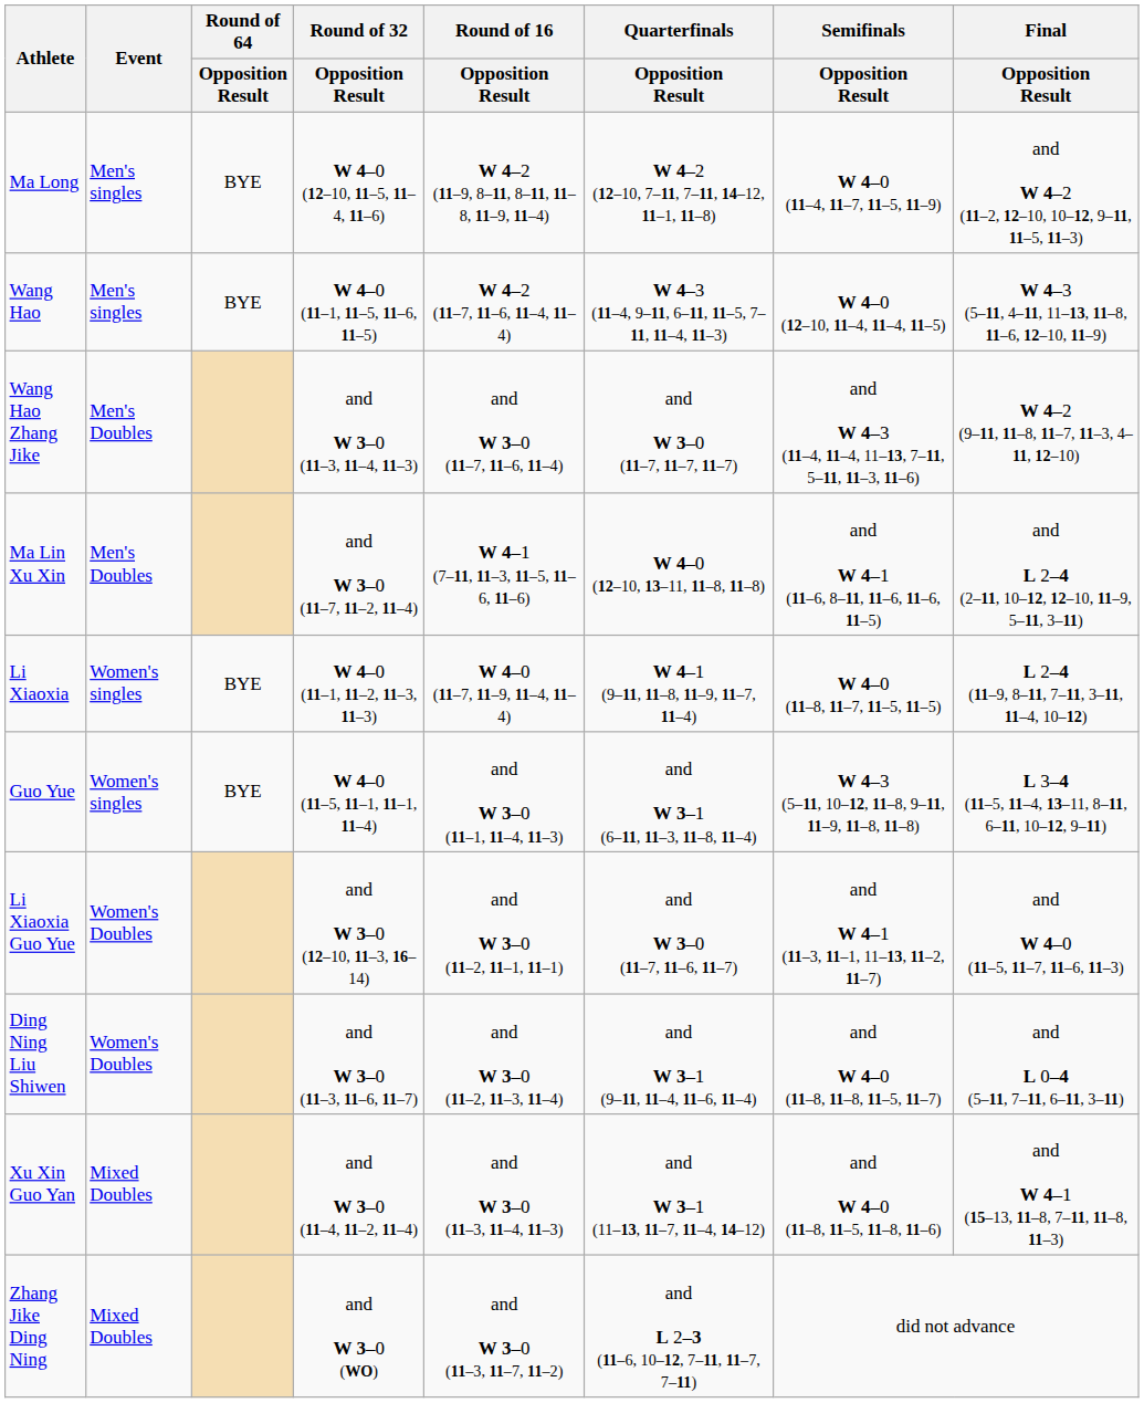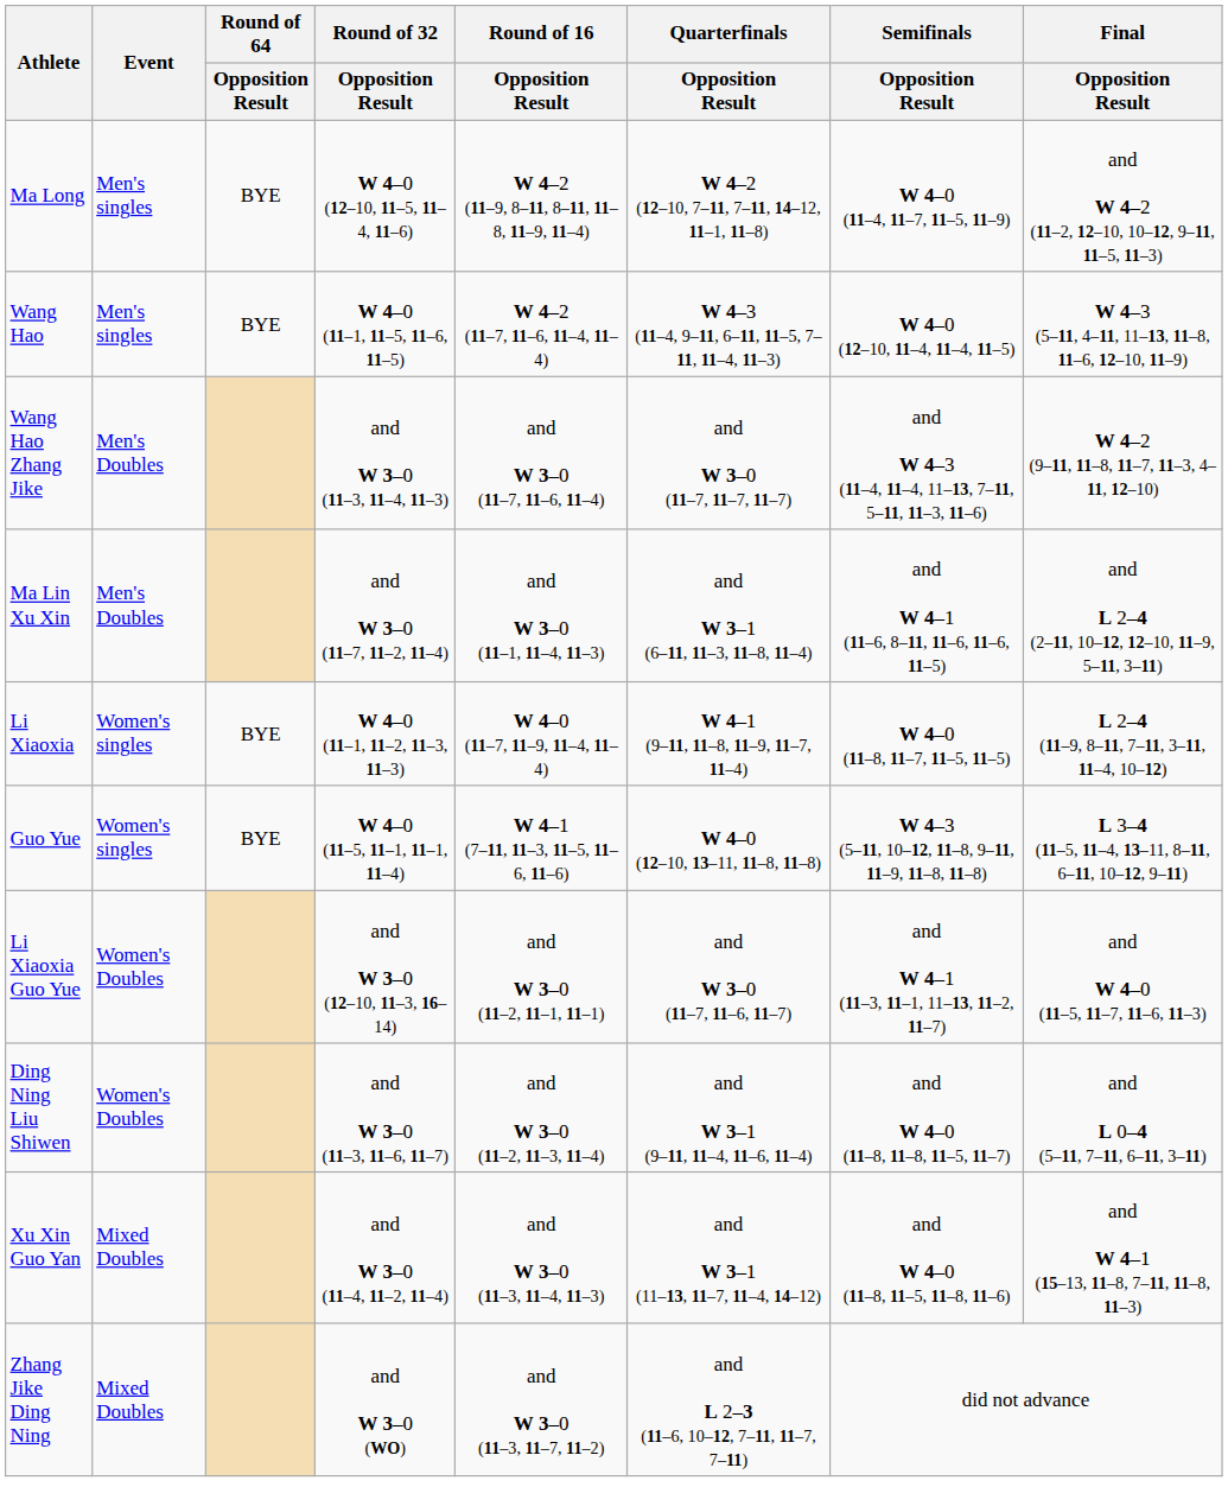 <table class="wikitable" style="font-size:90%;">
 <tr>
 <th rowspan=2>Athlete</th>
 <th rowspan=2>Event</th>
 <th>Round of 64</th>
 <th>Round of 32</th>
 <th>Round of 16</th>
 <th>Quarterfinals</th>
 <th>Semifinals</th>
 <th>Final</th>
 </tr>
 <tr>
 <th>Opposition<br>Result</th>
 <th>Opposition<br>Result</th>
 <th>Opposition<br>Result</th>
 <th>Opposition<br>Result</th>
 <th>Opposition<br>Result</th>
 <th>Opposition<br>Result</th>
 </tr>
 <tr>
 <td><a href='#'>Ma Long</a></td>
 <td><a href='#'>Men's singles</a></td>
 <td align=center>BYE</td>
 <td align=center><br><strong>W</strong> <strong>4</strong>–0<br><small>(<strong>12</strong>–10, <strong>11</strong>–5, <strong>11</strong>–4, <strong>11</strong>–6)</small></td>
 <td align=center><br><strong>W</strong> <strong>4</strong>–2<br><small>(<strong>11</strong>–9, 8–<strong>11</strong>, 8–<strong>11</strong>, <strong>11</strong>–8, <strong>11</strong>–9, <strong>11</strong>–4)</small></td>
 <td align=center><br><strong>W</strong> <strong>4</strong>–2<br><small>(<strong>12</strong>–10, 7–<strong>11</strong>, 7–<strong>11</strong>, <strong>14</strong>–12, <strong>11</strong>–1, <strong>11</strong>–8)</small></td>
 <td align=center><br><strong>W</strong> <strong>4</strong>–0<br><small>(<strong>11</strong>–4, <strong>11</strong>–7, <strong>11</strong>–5, <strong>11</strong>–9)</small></td>
 <td align=center><br>and<br><br><strong>W</strong> <strong>4</strong>–2<br><small>(<strong>11</strong>–2, <strong>12</strong>–10, 10–<strong>12</strong>, 9–<strong>11</strong>, <strong>11</strong>–5, <strong>11</strong>–3)</small><br></td>
 </tr>
 <tr>
 <td><a href='#'>Wang Hao</a></td>
 <td><a href='#'>Men's singles</a></td>
 <td align=center>BYE</td>
 <td align=center><br><strong>W</strong> <strong>4</strong>–0<br><small>(<strong>11</strong>–1, <strong>11</strong>–5, <strong>11</strong>–6, <strong>11</strong>–5)</small></td>
 <td align=center><br><strong>W</strong> <strong>4</strong>–2<br><small>(<strong>11</strong>–7, <strong>11</strong>–6, <strong>11</strong>–4, <strong>11</strong>–4)</small></td>
 <td align=center><br><strong>W</strong> <strong>4</strong>–3<br><small>(<strong>11</strong>–4, 9–<strong>11</strong>, 6–<strong>11</strong>, <strong>11</strong>–5, 7–<strong>11</strong>, <strong>11</strong>–4, <strong>11</strong>–3)</small></td>
 <td align=center><br><strong>W</strong> <strong>4</strong>–0<br><small>(<strong>12</strong>–10, <strong>11</strong>–4, <strong>11</strong>–4, <strong>11</strong>–5)</small></td>
 <td align=center><br><strong>W</strong> <strong>4</strong>–3<br><small>(5–<strong>11</strong>, 4–<strong>11</strong>, 11–<strong>13</strong>, <strong>11</strong>–8, <strong>11</strong>–6, <strong>12</strong>–10, <strong>11</strong>–9)</small><br></td>
 </tr>
 <tr>
 <td><a href='#'>Wang Hao</a><br><a href='#'>Zhang Jike</a></td>
 <td><a href='#'>Men's Doubles</a></td>
 <td style="text-align:center; background:wheat;"></td>
 <td align=center><br>and<br><br><strong>W</strong> <strong>3</strong>–0<br><small>(<strong>11</strong>–3, <strong>11</strong>–4, <strong>11</strong>–3)</small></td>
 <td align=center><br>and<br><br><strong>W</strong> <strong>3</strong>–0<br><small>(<strong>11</strong>–7, <strong>11</strong>–6, <strong>11</strong>–4)</small></td>
 <td align=center><br>and<br><br><strong>W</strong> <strong>3</strong>–0<br><small>(<strong>11</strong>–7, <strong>11</strong>–7, <strong>11</strong>–7)</small></td>
 <td align=center><br>and<br><br><strong>W</strong> <strong>4</strong>–3<br><small>(<strong>11</strong>–4, <strong>11</strong>–4, 11–<strong>13</strong>, 7–<strong>11</strong>, 5–<strong>11</strong>, <strong>11</strong>–3, <strong>11</strong>–6)</small></td>
 <td align=center><br><strong>W</strong> <strong>4</strong>–2<br><small>(9–<strong>11</strong>, <strong>11</strong>–8, <strong>11</strong>–7, <strong>11</strong>–3, 4–<strong>11</strong>, <strong>12</strong>–10)</small><br></td>
 </tr>
 <tr>
 <td><a href='#'>Ma Lin</a><br><a href='#'>Xu Xin</a></td>
 <td><a href='#'>Men's Doubles</a></td>
 <td style="text-align:center; background:wheat;"></td>
 <td align=center><br>and<br><br><strong>W</strong> <strong>3</strong>–0<br><small>(<strong>11</strong>–7, <strong>11</strong>–2, <strong>11</strong>–4)</small></td>
-<td align=center><br><strong>W</strong> <strong>4</strong>–1<br><small>(7–<strong>11</strong>, <strong>11</strong>–3, <strong>11</strong>–5, <strong>11</strong>–6, <strong>11</strong>–6)</small></td>
-<td align=center><br><strong>W</strong> <strong>4</strong>–0<br><small>(<strong>12</strong>–10, <strong>13</strong>–11, <strong>11</strong>–8, <strong>11</strong>–8)</small></td>
+<td align=center><br>and<br><br><strong>W</strong> <strong>3</strong>–0<br><small>(<strong>11</strong>–1, <strong>11</strong>–4, <strong>11</strong>–3)</small></td>
+<td align=center><br>and<br><br><strong>W</strong> <strong>3</strong>–1<br><small>(6–<strong>11</strong>, <strong>11</strong>–3, <strong>11</strong>–8, <strong>11</strong>–4)</small></td>
 <td align=center><br>and<br><br><strong>W</strong> <strong>4</strong>–1<br><small>(<strong>11</strong>–6, 8–<strong>11</strong>, <strong>11</strong>–6, <strong>11</strong>–6, <strong>11</strong>–5)</small></td>
 <td align=center><br>and<br><br><strong>L</strong> 2–<strong>4</strong><br><small>(2–<strong>11</strong>, 10–<strong>12</strong>, <strong>12</strong>–10, <strong>11</strong>–9, 5–<strong>11</strong>, 3–<strong>11</strong>)</small><br></td>
 </tr>
 <tr>
 <td><a href='#'>Li Xiaoxia</a></td>
 <td><a href='#'>Women's singles</a></td>
 <td align=center>BYE</td>
 <td align=center><br><strong>W</strong> <strong>4</strong>–0<br><small>(<strong>11</strong>–1, <strong>11</strong>–2, <strong>11</strong>–3, <strong>11</strong>–3)</small></td>
 <td align=center><br><strong>W</strong> <strong>4</strong>–0<br><small>(<strong>11</strong>–7, <strong>11</strong>–9, <strong>11</strong>–4, <strong>11</strong>–4)</small></td>
 <td align=center><br><strong>W</strong> <strong>4</strong>–1<br><small>(9–<strong>11</strong>, <strong>11</strong>–8, <strong>11</strong>–9, <strong>11</strong>–7, <strong>11</strong>–4)</small></td>
 <td align=center><br><strong>W</strong> <strong>4</strong>–0<br><small>(<strong>11</strong>–8, <strong>11</strong>–7, <strong>11</strong>–5, <strong>11</strong>–5)</small></td>
 <td align=center><br><strong>L</strong> 2–<strong>4</strong><br><small>(<strong>11</strong>–9, 8–<strong>11</strong>, 7–<strong>11</strong>, 3–<strong>11</strong>, <strong>11</strong>–4, 10–<strong>12</strong>)</small><br></td>
 </tr>
 <tr>
 <td><a href='#'>Guo Yue</a></td>
 <td><a href='#'>Women's singles</a></td>
 <td align=center>BYE</td>
 <td align=center><br><strong>W</strong> <strong>4</strong>–0<br><small>(<strong>11</strong>–5, <strong>11</strong>–1, <strong>11</strong>–1, <strong>11</strong>–4)</small></td>
-<td align=center><br>and<br><br><strong>W</strong> <strong>3</strong>–0<br><small>(<strong>11</strong>–1, <strong>11</strong>–4, <strong>11</strong>–3)</small></td>
-<td align=center><br>and<br><br><strong>W</strong> <strong>3</strong>–1<br><small>(6–<strong>11</strong>, <strong>11</strong>–3, <strong>11</strong>–8, <strong>11</strong>–4)</small></td>
+<td align=center><br><strong>W</strong> <strong>4</strong>–1<br><small>(7–<strong>11</strong>, <strong>11</strong>–3, <strong>11</strong>–5, <strong>11</strong>–6, <strong>11</strong>–6)</small></td>
+<td align=center><br><strong>W</strong> <strong>4</strong>–0<br><small>(<strong>12</strong>–10, <strong>13</strong>–11, <strong>11</strong>–8, <strong>11</strong>–8)</small></td>
 <td align=center><br><strong>W</strong> <strong>4</strong>–3<br><small>(5–<strong>11</strong>, 10–<strong>12</strong>, <strong>11</strong>–8, 9–<strong>11</strong>, <strong>11</strong>–9, <strong>11</strong>–8, <strong>11</strong>–8)</small></td>
 <td align=center><br><strong>L</strong> 3–<strong>4</strong><br><small>(<strong>11</strong>–5, <strong>11</strong>–4, <strong>13</strong>–11, 8–<strong>11</strong>, 6–<strong>11</strong>, 10–<strong>12</strong>, 9–<strong>11</strong>)</small><br></td>
 </tr>
 <tr>
 <td><a href='#'>Li Xiaoxia</a><br><a href='#'>Guo Yue</a></td>
 <td><a href='#'>Women's Doubles</a></td>
 <td style="text-align:center; background:wheat;"></td>
 <td align=center><br>and<br><br><strong>W</strong> <strong>3</strong>–0<br><small>(<strong>12</strong>–10, <strong>11</strong>–3, <strong>16</strong>–14)</small></td>
 <td align=center><br>and<br><br><strong>W</strong> <strong>3</strong>–0<br><small>(<strong>11</strong>–2, <strong>11</strong>–1, <strong>11</strong>–1)</small></td>
 <td align=center><br>and<br><br><strong>W</strong> <strong>3</strong>–0<br><small>(<strong>11</strong>–7, <strong>11</strong>–6, <strong>11</strong>–7)</small></td>
 <td align=center><br>and<br><br><strong>W</strong> <strong>4</strong>–1<br><small>(<strong>11</strong>–3, <strong>11</strong>–1, 11–<strong>13</strong>, <strong>11</strong>–2, <strong>11</strong>–7)</small></td>
 <td align=center><br>and<br><br><strong>W</strong> <strong>4</strong>–0<br><small>(<strong>11</strong>–5, <strong>11</strong>–7, <strong>11</strong>–6, <strong>11</strong>–3)</small><br></td>
 </tr>
 <tr>
 <td><a href='#'>Ding Ning</a><br><a href='#'>Liu Shiwen</a></td>
 <td><a href='#'>Women's Doubles</a></td>
 <td style="text-align:center; background:wheat;"></td>
 <td align=center><br>and<br><br><strong>W</strong> <strong>3</strong>–0<br><small>(<strong>11</strong>–3, <strong>11</strong>–6, <strong>11</strong>–7)</small></td>
 <td align=center><br>and<br><br><strong>W</strong> <strong>3</strong>–0<br><small>(<strong>11</strong>–2, <strong>11</strong>–3, <strong>11</strong>–4)</small></td>
 <td align=center><br>and<br><br><strong>W</strong> <strong>3</strong>–1<br><small>(9–<strong>11</strong>, <strong>11</strong>–4, <strong>11</strong>–6, <strong>11</strong>–4)</small></td>
 <td align=center><br>and<br><br><strong>W</strong> <strong>4</strong>–0<br><small>(<strong>11</strong>–8, <strong>11</strong>–8, <strong>11</strong>–5, <strong>11</strong>–7)</small></td>
 <td align=center><br>and<br><br><strong>L</strong> 0–<strong>4</strong><br><small>(5–<strong>11</strong>, 7–<strong>11</strong>, 6–<strong>11</strong>, 3–<strong>11</strong>)</small><br></td>
 </tr>
 <tr>
 <td><a href='#'>Xu Xin</a><br><a href='#'>Guo Yan</a></td>
 <td><a href='#'>Mixed Doubles</a></td>
 <td style="text-align:center; background:wheat;"></td>
 <td align=center><br>and<br><br><strong>W</strong> <strong>3</strong>–0<br><small>(<strong>11</strong>–4, <strong>11</strong>–2, <strong>11</strong>–4)</small></td>
 <td align=center><br>and<br><br><strong>W</strong> <strong>3</strong>–0<br><small>(<strong>11</strong>–3, <strong>11</strong>–4, <strong>11</strong>–3)</small></td>
 <td align=center><br>and<br><br><strong>W</strong> <strong>3</strong>–1<br><small>(11–<strong>13</strong>, <strong>11</strong>–7, <strong>11</strong>–4, <strong>14</strong>–12)</small></td>
 <td align=center><br>and<br><br><strong>W</strong> <strong>4</strong>–0<br><small>(<strong>11</strong>–8, <strong>11</strong>–5, <strong>11</strong>–8, <strong>11</strong>–6)</small></td>
 <td align=center><br>and<br><br><strong>W</strong> <strong>4</strong>–1<br><small>(<strong>15</strong>–13, <strong>11</strong>–8, 7–<strong>11</strong>, <strong>11</strong>–8, <strong>11</strong>–3)</small><br></td>
 </tr>
 <tr>
 <td><a href='#'>Zhang Jike</a><br><a href='#'>Ding Ning</a></td>
 <td><a href='#'>Mixed Doubles</a></td>
 <td style="text-align:center; background:wheat;"></td>
 <td align=center><br>and<br><br><strong>W</strong> <strong>3</strong>–0<br><small>(<strong>WO</strong>)</small></td>
 <td align=center><br>and<br><br><strong>W</strong> <strong>3</strong>–0<br><small>(<strong>11</strong>–3, <strong>11</strong>–7, <strong>11</strong>–2)</small></td>
 <td align=center><br>and<br><br><strong>L</strong> 2–<strong>3</strong><br><small>(<strong>11</strong>–6, 10–<strong>12</strong>, 7–<strong>11</strong>, <strong>11</strong>–7, 7–<strong>11</strong>)</small></td>
 <td style="text-align:center;" colspan="7">did not advance</td>
 </tr>
 </table>
